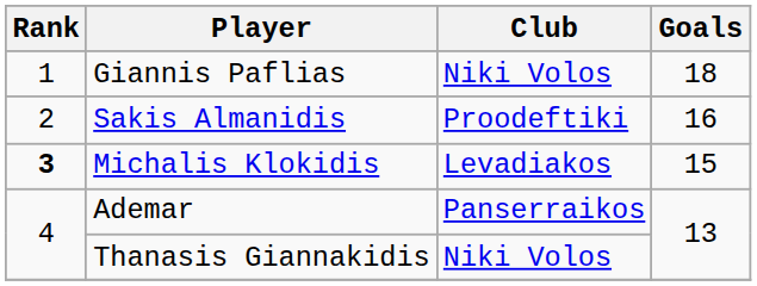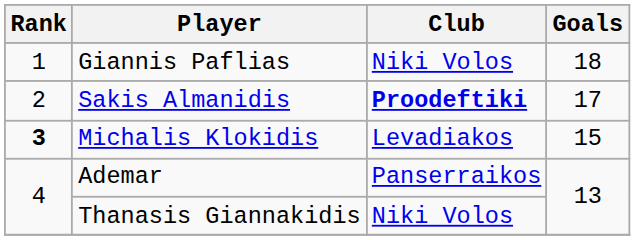 <table class="wikitable" style="text-align:center">
 <tr>
 <th>Rank</th>
 <th>Player</th>
 <th>Club</th>
 <th>Goals</th>
 </tr>
 <tr>
 <td>1</td>
 <td align="left"> Giannis Paflias</td>
 <td align="left"><a href='#'>Niki Volos</a></td>
 <td>18</td>
 </tr>
 <tr>
 <td>2</td>
 <td align="left"> <a href='#'>Sakis Almanidis</a></td>
-<td align="left"><a href='#'>Proodeftiki</a></td>
-<td>16</td>
+<td align="left"><strong><a href='#'>Proodeftiki</a></strong></td>
+<td>17</td>
 </tr>
 <tr>
 <td><strong>3</strong></td>
 <td align="left"> <a href='#'>Michalis Klokidis</a></td>
 <td align="left"><a href='#'>Levadiakos</a></td>
 <td>15</td>
 </tr>
 <tr>
 <td rowspan="2">4</td>
 <td align="left"> Ademar</td>
 <td align="left"><a href='#'>Panserraikos</a></td>
 <td rowspan="2">13</td>
 </tr>
 <tr>
 <td align="left"> Thanasis Giannakidis</td>
 <td align="left"><a href='#'>Niki Volos</a></td>
 </tr>
 <tr>
 </tr>
 </table>
